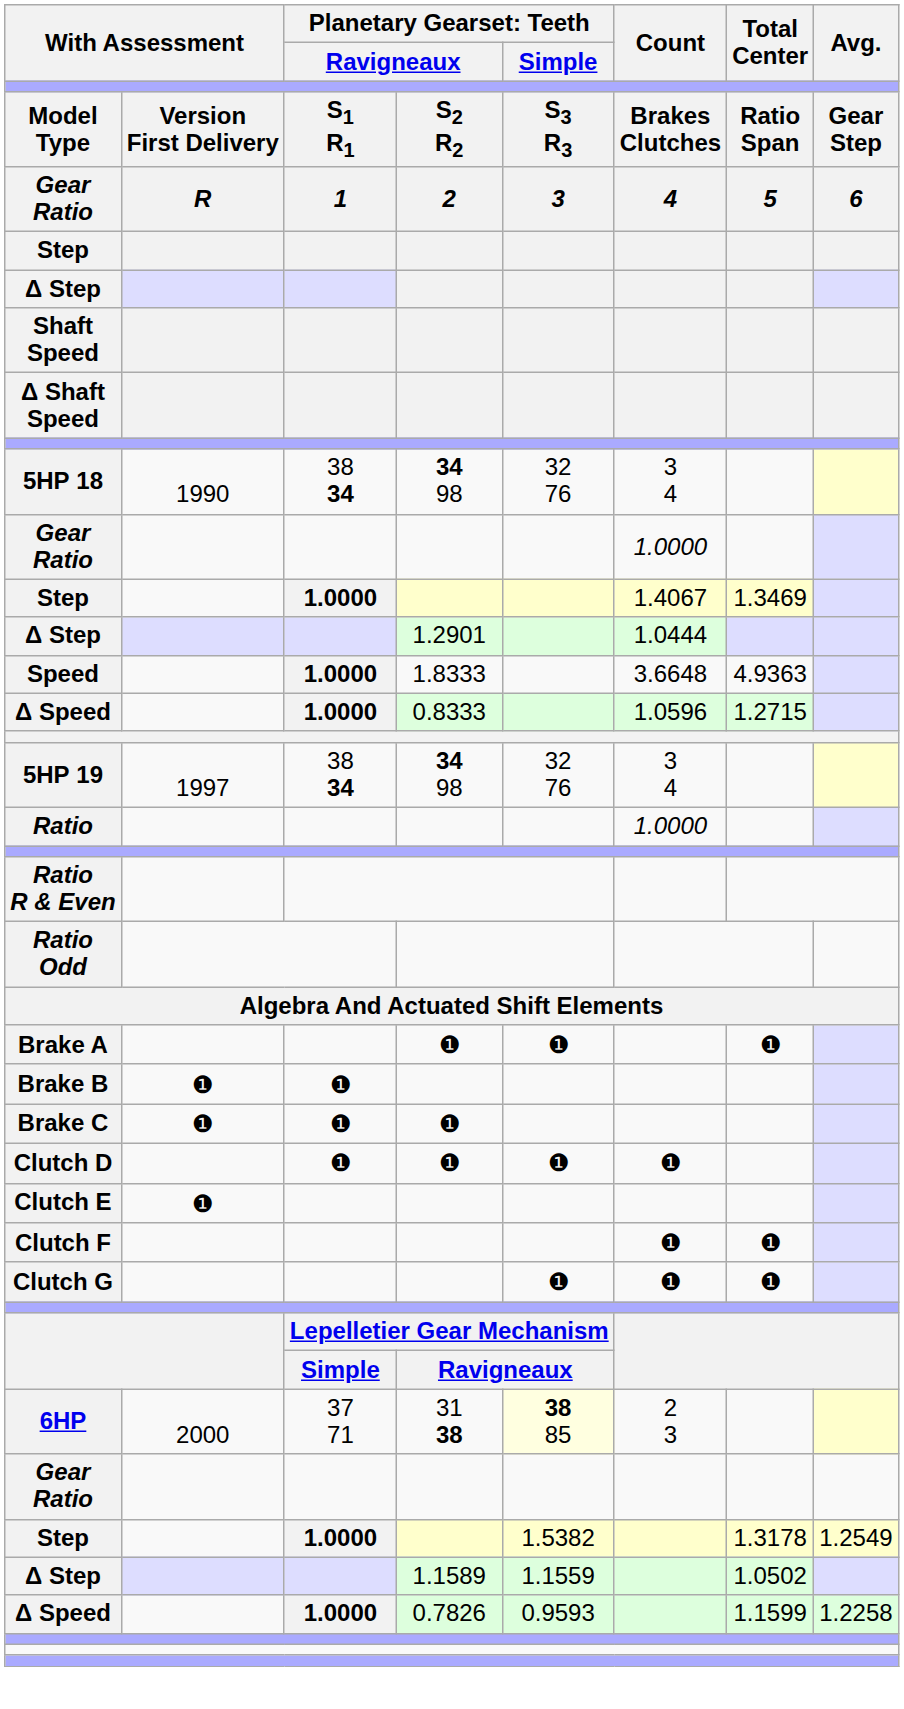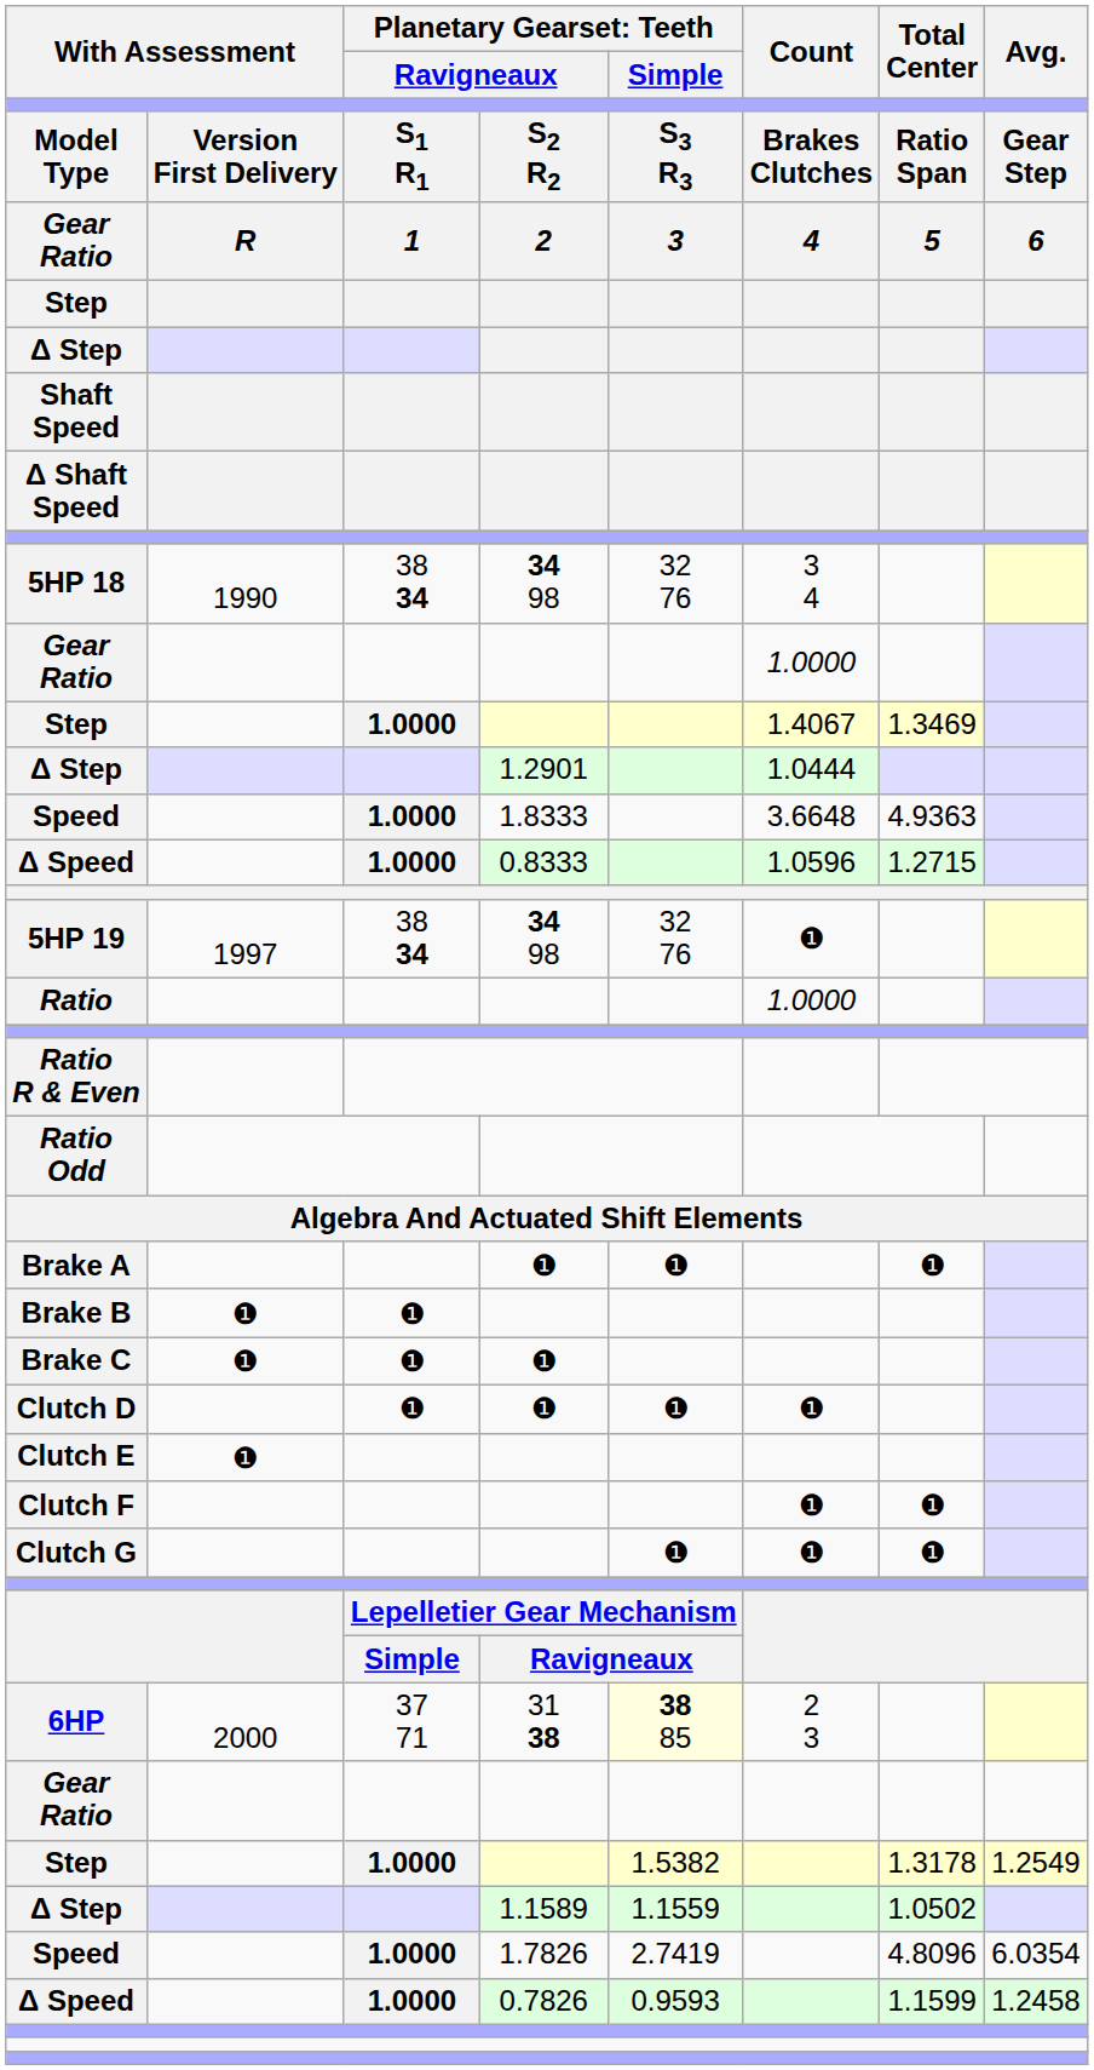 <table class="wikitable collapsible" style="text-align:center">
 <tr>
 <th rowspan=2 colspan=2>With Assessment</th>
 <th colspan=3>Planetary Gearset: Teeth</th>
 <th rowspan=2>Count</th>
 <th rowspan=2>Total<br>Center</th>
 <th rowspan=2>Avg.</th>
 </tr>
 <tr>
 <th colspan=2><a href='#'>Ravigneaux</a></th>
 <th><a href='#'>Simple</a></th>
 </tr>
 <tr>
 <td colspan=8 style="background:#AAF;"></td>
 </tr>
 <tr>
 <th>Model<br>Type</th>
 <th>Version<br>First Delivery</th>
 <th>S<sub>1</sub><br>R<sub>1</sub></th>
 <th>S<sub>2</sub><br>R<sub>2</sub></th>
 <th>S<sub>3</sub><br>R<sub>3</sub></th>
 <th>Brakes<br>Clutches</th>
 <th>Ratio<br>Span</th>
 <th>Gear<br>Step</th>
 </tr>
 <tr style="font-style:italic;">
 <th>Gear<br>Ratio</th>
 <th>R<br></th>
 <th>1<br></th>
 <th>2<br></th>
 <th>3<br></th>
 <th>4<br></th>
 <th>5<br></th>
 <th>6<br></th>
 </tr>
 <tr>
 <th>Step</th>
 <th></th>
 <th></th>
 <th></th>
 <th></th>
 <th></th>
 <th></th>
 <th></th>
 </tr>
 <tr>
 <th>Δ Step</th>
 <th style="background:#DDF;"></th>
 <th style="background:#DDF;"></th>
 <th></th>
 <th></th>
 <th></th>
 <th></th>
 <th style="background:#DDF;"></th>
 </tr>
 <tr>
 <th>Shaft<br>Speed</th>
 <th></th>
 <th></th>
 <th></th>
 <th></th>
 <th></th>
 <th></th>
 <th></th>
 </tr>
 <tr>
 <th>Δ Shaft<br>Speed</th>
 <th></th>
 <th></th>
 <th></th>
 <th></th>
 <th></th>
 <th></th>
 <th></th>
 </tr>
 <tr>
 <td colspan=8 style="background:#AAF;"></td>
 </tr>
 <tr>
 <th>5HP 18</th>
 <td><br>1990</td>
 <td>38<br><strong>34</strong></td>
 <td><strong>34</strong><br>98</td>
 <td>32<br>76</td>
 <td>3<br>4</td>
 <td><br></td>
 <td style="background:#FFC;"></td>
 </tr>
 <tr style="font-style:italic;">
 <th>Gear<br>Ratio</th>
 <td></td>
 <td><br></td>
 <td></td>
 <td></td>
 <td>1.0000<br></td>
 <td><br></td>
 <td style="background:#DDF;"></td>
 </tr>
 <tr>
 <th>Step</th>
 <td></td>
 <th>1.0000</th>
 <td style="background:#FFC;"></td>
 <td style="background:#FFC;"></td>
 <td style="background:#FFC;">1.4067</td>
 <td style="background:#FFC;">1.3469</td>
 <td style="background:#DDF;"></td>
 </tr>
 <tr>
 <th>Δ Step</th>
 <td style="background:#DDF;"></td>
 <td style="background:#DDF;"></td>
 <td style="background:#DFD;">1.2901</td>
 <td style="background:#DFD;"></td>
 <td style="background:#DFD;">1.0444</td>
 <td style="background:#DDF;"></td>
 <td style="background:#DDF;"></td>
 </tr>
 <tr>
 <th>Speed</th>
 <td></td>
 <th>1.0000</th>
 <td>1.8333</td>
 <td></td>
 <td>3.6648</td>
 <td>4.9363</td>
 <td style="background:#DDF;"></td>
 </tr>
 <tr>
 <th>Δ Speed</th>
 <td></td>
 <th>1.0000</th>
 <td style="background:#DFD;">0.8333</td>
 <td style="background:#DFD;"></td>
 <td style="background:#DFD;">1.0596</td>
 <td style="background:#DFD;">1.2715</td>
 <td style="background:#DDF;"></td>
 </tr>
 <tr>
 <th colspan="8"></th>
 </tr>
 <tr>
 <th>5HP 19</th>
 <td><br>1997</td>
 <td>38<br><strong>34</strong></td>
 <td><strong>34</strong><br>98</td>
 <td>32<br>76</td>
-<td>3<br>4</td>
+<td>❶</td>
 <td><br></td>
 <td style="background:#FFC;"></td>
 </tr>
 <tr style="font-style:italic;">
 <th>Ratio</th>
 <td></td>
 <td></td>
 <td></td>
 <td></td>
 <td>1.0000</td>
 <td></td>
 <td style="background:#DDF;"></td>
 </tr>
 <tr>
 <td colspan="8" style="background:#AAF;"></td>
 </tr>
 <tr style="font-style:italic;">
 <th>Ratio<br>R & Even</th>
 <td></td>
 <td colspan="3"></td>
 <td></td>
 <td colspan="2"></td>
 </tr>
 <tr style="font-style:italic;">
 <th>Ratio<br>Odd</th>
 <td colspan="2"></td>
 <td colspan="2"></td>
 <td colspan="2"></td>
 <td></td>
 </tr>
 <tr>
 <th colspan=8>Algebra And Actuated Shift Elements</th>
 </tr>
 <tr>
 <th>Brake A</th>
 <td></td>
 <td></td>
 <td>❶</td>
 <td>❶</td>
 <td></td>
 <td>❶</td>
 <td style="background:#DDF;"></td>
 </tr>
 <tr>
 <th>Brake B</th>
 <td>❶</td>
 <td>❶</td>
 <td></td>
 <td></td>
 <td></td>
 <td></td>
 <td style="background:#DDF;"></td>
 </tr>
 <tr>
 <th>Brake C</th>
 <td>❶</td>
 <td>❶</td>
 <td>❶</td>
 <td></td>
 <td></td>
 <td></td>
 <td style="background:#DDF;"></td>
 </tr>
 <tr>
 <th>Clutch D</th>
 <td></td>
 <td>❶</td>
 <td>❶</td>
 <td>❶</td>
 <td>❶</td>
 <td></td>
 <td style="background:#DDF;"></td>
 </tr>
 <tr>
 <th>Clutch E</th>
 <td>❶</td>
 <td></td>
 <td></td>
 <td></td>
 <td></td>
 <td></td>
 <td style="background:#DDF;"></td>
 </tr>
 <tr>
 <th>Clutch F</th>
 <td></td>
 <td></td>
 <td></td>
 <td></td>
 <td>❶</td>
 <td>❶</td>
 <td style="background:#DDF;"></td>
 </tr>
 <tr>
 <th>Clutch G</th>
 <td></td>
 <td></td>
 <td></td>
 <td>❶</td>
 <td>❶</td>
 <td>❶</td>
 <td style="background:#DDF;"></td>
 </tr>
 <tr>
 <td colspan="8" style="background:#AAF;"></td>
 </tr>
 <tr>
 <th colspan="2" rowspan="2"></th>
 <th colspan="3"><a href='#'>Lepelletier Gear Mechanism</a></th>
 <th colspan="3" rowspan="2"></th>
 </tr>
 <tr>
 <th><a href='#'>Simple</a></th>
 <th colspan="2"><a href='#'>Ravigneaux</a></th>
 </tr>
 <tr>
 <th><a href='#'>6HP</a></th>
 <td><br>2000</td>
 <td>37<br>71</td>
 <td>31<br><strong>38</strong></td>
 <td style="background: lightyellow;"><strong>38</strong><br>85</td>
 <td>2<br>3</td>
 <td><br></td>
 <td style="background:#FFC;"></td>
 </tr>
 <tr style="font-style:italic;">
 <th>Gear<br>Ratio</th>
 <td></td>
 <td><br></td>
 <td></td>
 <td><br></td>
 <td></td>
 <td><br></td>
 <td><br></td>
 </tr>
 <tr>
 <th>Step</th>
 <td></td>
 <th>1.0000</th>
 <td style="background:#FFC;"></td>
 <td style="background:#FFC;">1.5382</td>
 <td style="background:#FFC;"></td>
 <td style="background:#FFC;">1.3178</td>
 <td style="background:#FFC;">1.2549</td>
 </tr>
 <tr>
 <th>Δ Step</th>
 <td style="background:#DDF;"></td>
 <td style="background:#DDF;"></td>
 <td style="background:#DFD;">1.1589</td>
 <td style="background:#DFD;">1.1559</td>
 <td style="background:#DFD;"></td>
 <td style="background:#DFD;">1.0502</td>
 <td style="background:#DDF;"></td>
 </tr>
 <tr>
+<th>Speed</th>
+<td></td>
+<th>1.0000</th>
+<td>1.7826</td>
+<td>2.7419</td>
+<td></td>
+<td>4.8096</td>
+<td>6.0354</td>
+</tr>
+<tr>
 <th>Δ Speed</th>
 <td></td>
 <th>1.0000</th>
 <td style="background:#DFD;">0.7826</td>
 <td style="background:#DFD;">0.9593</td>
 <td style="background:#DFD;"></td>
 <td style="background:#DFD;">1.1599</td>
-<td style="background:#DFD;">1.2258</td>
+<td style="background:#DFD;">1.2458</td>
 </tr>
 <tr>
 <td colspan="8" style="background:#AAF;"></td>
 </tr>
 <tr>
 <td colspan="8"></td>
 </tr>
 <tr>
 <td colspan="8" style="background:#AAF;"></td>
 </tr>
 </table>
